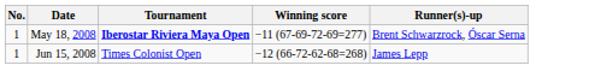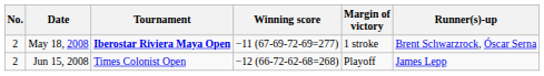 <table class="wikitable" style="font-size:95%;">
 <tr>
 <th>No.</th>
 <th>Date</th>
 <th>Tournament</th>
 <th>Winning score</th>
+<th>Margin of<br>victory</th>
 <th>Runner(s)-up</th>
 </tr>
 <tr>
-<td align=center>1</td>
+<td align=center>2</td>
 <td align=right>May 18, <a href='#'>2008</a></td>
 <td><strong><a href='#'>Iberostar Riviera Maya Open</a></strong></td>
 <td>−11 (67-69-72-69=277)</td>
+<td>1 stroke</td>
 <td> <a href='#'>Brent Schwarzrock</a>,  <a href='#'>Óscar Serna</a></td>
 </tr>
 <tr>
-<td align=center>1</td>
+<td align=center>2</td>
 <td align=right>Jun 15, 2008</td>
 <td><a href='#'>Times Colonist Open</a></td>
 <td>−12 (66-72-62-68=268)</td>
+<td>Playoff</td>
 <td> <a href='#'>James Lepp</a></td>
 </tr>
 </table>
